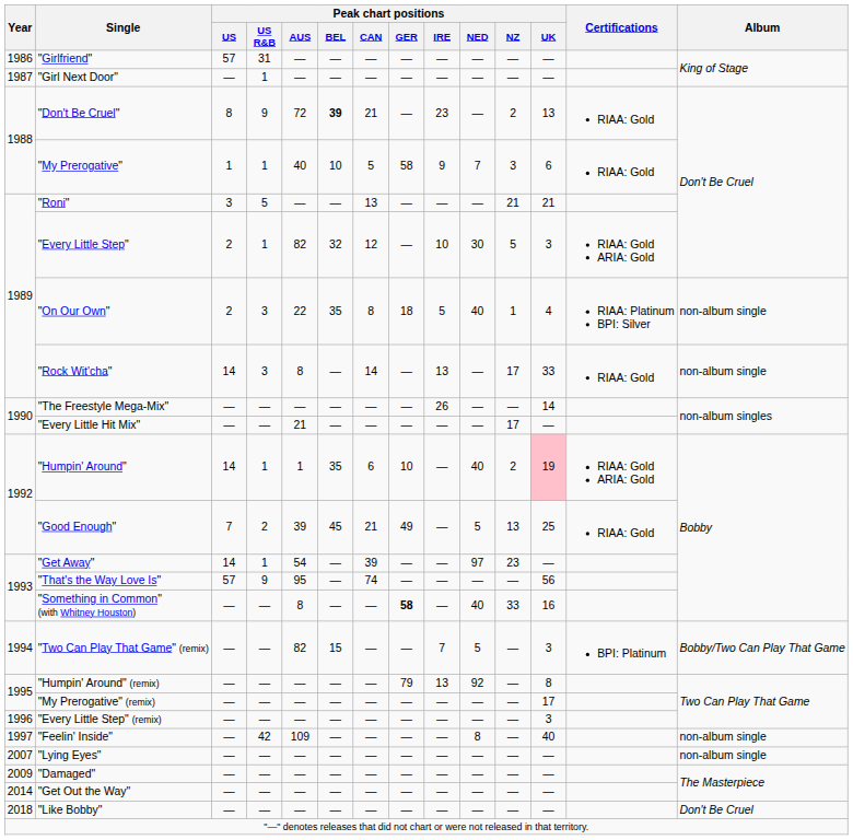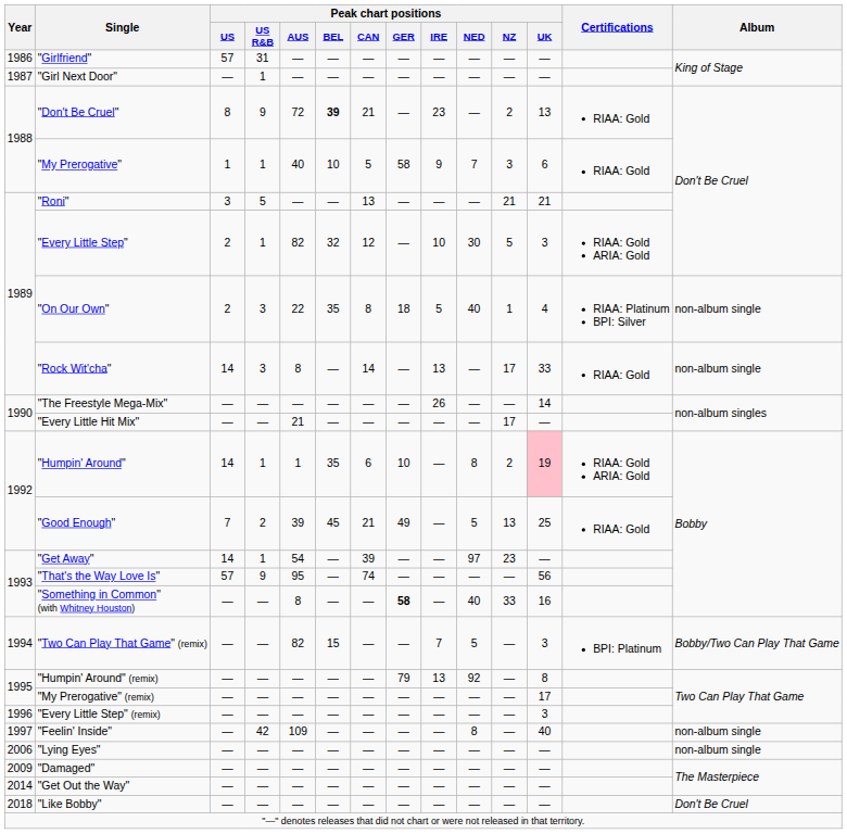 <table class="wikitable">
 <tr>
 <th rowspan="2">Year</th>
 <th rowspan="2">Single</th>
 <th colspan="10">Peak chart positions</th>
 <th rowspan="2"><a href='#'>Certifications</a></th>
 <th rowspan="2">Album</th>
 </tr>
 <tr>
 <th style="width:3em;font-size:90%;"><a href='#'>US</a><br></th>
 <th style="width:3em;font-size:90%;"><a href='#'>US<br>R&B</a><br></th>
 <th style="width:3em;font-size:90%;"><a href='#'>AUS</a><br></th>
 <th style="width:3em;font-size:90%;"><a href='#'>BEL</a><br></th>
 <th style="width:3em;font-size:90%;"><a href='#'>CAN</a><br></th>
 <th style="width:3em;font-size:90%;"><a href='#'>GER</a><br></th>
 <th style="width:3em;font-size:90%;"><a href='#'>IRE</a><br></th>
 <th style="width:3em;font-size:90%;"><a href='#'>NED</a><br></th>
 <th style="width:3em;font-size:90%;"><a href='#'>NZ</a><br></th>
 <th style="width:3em;font-size:90%;"><a href='#'>UK</a><br></th>
 </tr>
 <tr>
 <td>1986</td>
 <td>"<a href='#'>Girlfriend</a>"</td>
 <td align="center">57</td>
 <td align="center">31</td>
 <td align="center">—</td>
 <td align="center">—</td>
 <td align="center">—</td>
 <td align="center">—</td>
 <td align="center">—</td>
 <td align="center">—</td>
 <td align="center">—</td>
 <td align="center">—</td>
 <td></td>
 <td align="left" rowspan="2"><em>King of Stage</em></td>
 </tr>
 <tr>
 <td>1987</td>
 <td>"Girl Next Door"</td>
 <td align="center">—</td>
 <td align="center">1</td>
 <td align="center">—</td>
 <td align="center">—</td>
 <td align="center">—</td>
 <td align="center">—</td>
 <td align="center">—</td>
 <td align="center">—</td>
 <td align="center">—</td>
 <td align="center">—</td>
 <td></td>
 </tr>
 <tr>
 <td rowspan="2">1988</td>
 <td>"<a href='#'>Don't Be Cruel</a>"</td>
 <td align="center">8</td>
 <td align="center">9</td>
 <td align="center">72</td>
 <td align="center"><strong>39</strong></td>
 <td align="center">21</td>
 <td align="center">—</td>
 <td align="center">23</td>
 <td align="center">—</td>
 <td align="center">2</td>
 <td align="center">13</td>
 <td><br><ul><li>RIAA: Gold</li></ul></td>
 <td align="left" rowspan="4"><em>Don't Be Cruel</em></td>
 </tr>
 <tr>
 <td>"<a href='#'>My Prerogative</a>"</td>
 <td align="center">1</td>
 <td align="center">1</td>
 <td align="center">40</td>
 <td align="center">10</td>
 <td align="center">5</td>
 <td align="center">58</td>
 <td align="center">9</td>
 <td align="center">7</td>
 <td align="center">3</td>
 <td align="center">6</td>
 <td><br><ul><li>RIAA: Gold</li></ul></td>
 </tr>
 <tr>
 <td rowspan="4">1989</td>
 <td>"<a href='#'>Roni</a>"</td>
 <td align="center">3</td>
 <td align="center">5</td>
 <td align="center">—</td>
 <td align="center">—</td>
 <td align="center">13</td>
 <td align="center">—</td>
 <td align="center">—</td>
 <td align="center">—</td>
 <td align="center">21</td>
 <td align="center">21</td>
 <td></td>
 </tr>
 <tr>
 <td>"<a href='#'>Every Little Step</a>"</td>
 <td align="center">2</td>
 <td align="center">1</td>
 <td align="center">82</td>
 <td align="center">32</td>
 <td align="center">12</td>
 <td align="center">—</td>
 <td align="center">10</td>
 <td align="center">30</td>
 <td align="center">5</td>
 <td align="center">3</td>
 <td><br><ul><li>RIAA: Gold</li><li>ARIA: Gold</li></ul></td>
 </tr>
 <tr>
 <td>"<a href='#'>On Our Own</a>"</td>
 <td align="center">2</td>
 <td align="center">3</td>
 <td align="center">22</td>
 <td align="center">35</td>
 <td align="center">8</td>
 <td align="center">18</td>
 <td align="center">5</td>
 <td align="center">40</td>
 <td align="center">1</td>
 <td align="center">4</td>
 <td><br><ul><li>RIAA: Platinum</li><li>BPI: Silver</li></ul></td>
 <td align="left">non-album single</td>
 </tr>
 <tr>
 <td>"<a href='#'>Rock Wit'cha</a>"</td>
 <td align="center">14</td>
 <td align="center">3</td>
 <td align="center">8</td>
 <td align="center">—</td>
 <td align="center">14</td>
 <td align="center">—</td>
 <td align="center">13</td>
 <td align="center">—</td>
 <td align="center">17</td>
 <td align="center">33</td>
 <td><br><ul><li>RIAA: Gold</li></ul></td>
 <td align="left">non-album single</td>
 </tr>
 <tr>
 <td rowspan="2">1990</td>
 <td>"The Freestyle Mega-Mix"</td>
 <td align="center">—</td>
 <td align="center">—</td>
 <td align="center">—</td>
 <td align="center">—</td>
 <td align="center">—</td>
 <td align="center">—</td>
 <td align="center">26</td>
 <td align="center">—</td>
 <td align="center">—</td>
 <td align="center">14</td>
 <td></td>
 <td align="left" rowspan="2">non-album singles</td>
 </tr>
 <tr>
 <td>"Every Little Hit Mix"</td>
 <td align="center">—</td>
 <td align="center">—</td>
 <td align="center">21</td>
 <td align="center">—</td>
 <td align="center">—</td>
 <td align="center">—</td>
 <td align="center">—</td>
 <td align="center">—</td>
 <td align="center">17</td>
 <td align="center">—</td>
 <td></td>
 </tr>
 <tr>
 <td rowspan="2">1992</td>
 <td>"<a href='#'>Humpin' Around</a>"</td>
 <td align="center">14</td>
 <td align="center">1</td>
 <td align="center">1</td>
 <td align="center">35</td>
 <td align="center">6</td>
 <td align="center">10</td>
 <td align="center">—</td>
-<td align="center">40</td>
+<td align="center">8</td>
 <td align="center">2</td>
 <td align="center" style="background: pink;">19</td>
 <td><br><ul><li>RIAA: Gold</li><li>ARIA: Gold</li></ul></td>
 <td align="left" rowspan="5"><em>Bobby</em></td>
 </tr>
 <tr>
 <td>"<a href='#'>Good Enough</a>"</td>
 <td align="center">7</td>
 <td align="center">2</td>
 <td align="center">39</td>
 <td align="center">45</td>
 <td align="center">21</td>
 <td align="center">49</td>
 <td align="center">—</td>
 <td align="center">5</td>
 <td align="center">13</td>
 <td align="center">25</td>
 <td><br><ul><li>RIAA: Gold</li></ul></td>
 </tr>
 <tr>
 <td rowspan="3">1993</td>
 <td>"<a href='#'>Get Away</a>"</td>
 <td align="center">14</td>
 <td align="center">1</td>
 <td align="center">54</td>
 <td align="center">—</td>
 <td align="center">39</td>
 <td align="center">—</td>
 <td align="center">—</td>
 <td align="center">97</td>
 <td align="center">23</td>
 <td align="center">—</td>
 <td></td>
 </tr>
 <tr>
 <td>"<a href='#'>That's the Way Love Is</a>"</td>
 <td align="center">57</td>
 <td align="center">9</td>
 <td align="center">95</td>
 <td align="center">—</td>
 <td align="center">74</td>
 <td align="center">—</td>
 <td align="center">—</td>
 <td align="center">—</td>
 <td align="center">—</td>
 <td align="center">56</td>
 <td></td>
 </tr>
 <tr>
 <td>"<a href='#'>Something in Common</a>"<br><small>(with <a href='#'>Whitney Houston</a>)</small></td>
 <td align="center">—</td>
 <td align="center">—</td>
 <td align="center">8</td>
 <td align="center">—</td>
 <td align="center">—</td>
 <td align="center"><strong>58</strong></td>
 <td align="center">—</td>
 <td align="center">40</td>
 <td align="center">33</td>
 <td align="center">16</td>
 <td></td>
 </tr>
 <tr>
 <td>1994</td>
 <td>"<a href='#'>Two Can Play That Game</a>" <small>(remix)</small></td>
 <td align="center">—</td>
 <td align="center">—</td>
 <td align="center">82</td>
 <td align="center">15</td>
 <td align="center">—</td>
 <td align="center">—</td>
 <td align="center">7</td>
 <td align="center">5</td>
 <td align="center">—</td>
 <td align="center">3</td>
 <td><br><ul><li>BPI: Platinum</li></ul></td>
 <td align="left"><em>Bobby/Two Can Play That Game</em></td>
 </tr>
 <tr>
 <td rowspan="2">1995</td>
 <td>"Humpin' Around" <small>(remix)</small></td>
 <td align="center">—</td>
 <td align="center">—</td>
 <td align="center">—</td>
 <td align="center">—</td>
 <td align="center">—</td>
 <td align="center">79</td>
 <td align="center">13</td>
 <td align="center">92</td>
 <td align="center">—</td>
 <td align="center">8</td>
 <td></td>
 <td align="left" rowspan="3"><em>Two Can Play That Game</em></td>
 </tr>
 <tr>
 <td>"My Prerogative" <small>(remix)</small></td>
 <td align="center">—</td>
 <td align="center">—</td>
 <td align="center">—</td>
 <td align="center">—</td>
 <td align="center">—</td>
 <td align="center">—</td>
 <td align="center">—</td>
 <td align="center">—</td>
 <td align="center">—</td>
 <td align="center">17</td>
 <td></td>
 </tr>
 <tr>
 <td>1996</td>
 <td>"Every Little Step" <small>(remix)</small></td>
 <td align="center">—</td>
 <td align="center">—</td>
 <td align="center">—</td>
 <td align="center">—</td>
 <td align="center">—</td>
 <td align="center">—</td>
 <td align="center">—</td>
 <td align="center">—</td>
 <td align="center">—</td>
 <td align="center">3</td>
 <td></td>
 </tr>
 <tr>
 <td>1997</td>
 <td>"Feelin' Inside"</td>
 <td align="center">—</td>
 <td align="center">42</td>
 <td align="center">109</td>
 <td align="center">—</td>
 <td align="center">—</td>
 <td align="center">—</td>
 <td align="center">—</td>
 <td align="center">8</td>
 <td align="center">—</td>
 <td align="center">40</td>
 <td></td>
 <td align="left">non-album single</td>
 </tr>
 <tr>
-<td>2007</td>
+<td>2006</td>
 <td>"Lying Eyes"</td>
 <td align="center">—</td>
 <td align="center">—</td>
 <td align="center">—</td>
 <td align="center">—</td>
 <td align="center">—</td>
 <td align="center">—</td>
 <td align="center">—</td>
 <td align="center">—</td>
 <td align="center">—</td>
 <td align="center">—</td>
 <td></td>
 <td align="left">non-album single</td>
 </tr>
 <tr>
 <td>2009</td>
 <td>"Damaged"</td>
 <td align="center">—</td>
 <td align="center">—</td>
 <td align="center">—</td>
 <td align="center">—</td>
 <td align="center">—</td>
 <td align="center">—</td>
 <td align="center">—</td>
 <td align="center">—</td>
 <td align="center">—</td>
 <td align="center">—</td>
 <td></td>
 <td align="left" rowspan="2"><em>The Masterpiece</em></td>
 </tr>
 <tr>
 <td>2014</td>
 <td>"Get Out the Way"</td>
 <td align="center">—</td>
 <td align="center">—</td>
 <td align="center">—</td>
 <td align="center">—</td>
 <td align="center">—</td>
 <td align="center">—</td>
 <td align="center">—</td>
 <td align="center">—</td>
 <td align="center">—</td>
 <td align="center">—</td>
 <td></td>
 </tr>
 <tr>
 <td>2018</td>
 <td>"Like Bobby"</td>
 <td align="center">—</td>
 <td align="center">—</td>
 <td align="center">—</td>
 <td align="center">—</td>
 <td align="center">—</td>
 <td align="center">—</td>
 <td align="center">—</td>
 <td align="center">—</td>
 <td align="center">—</td>
 <td align="center">—</td>
 <td></td>
 <td align="left"><em>Don't Be Cruel</em></td>
 </tr>
 <tr>
 <td colspan="15" style="text-align:center; font-size:85%">"—" denotes releases that did not chart or were not released in that territory.</td>
 </tr>
 </table>
